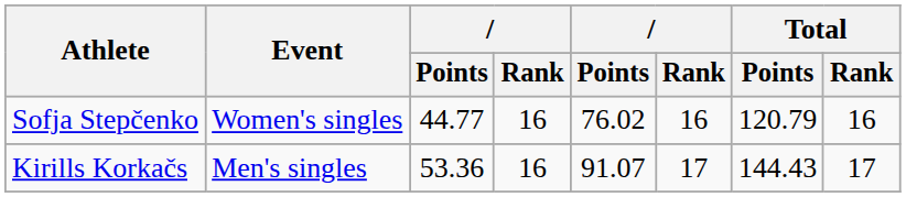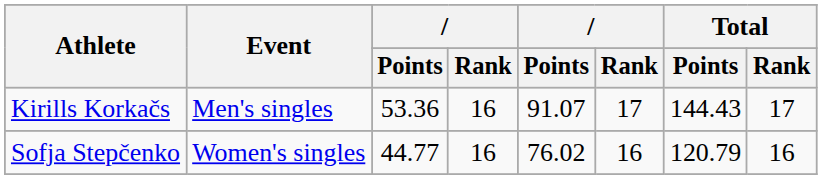 <table class="wikitable" style="font-size:90%">
 <tr>
 <th rowspan="2">Athlete</th>
 <th rowspan="2">Event</th>
 <th colspan="2">/</th>
 <th colspan="2">/</th>
 <th colspan="2">Total</th>
 </tr>
 <tr style="font-size:95%">
 <th>Points</th>
 <th>Rank</th>
 <th>Points</th>
 <th>Rank</th>
 <th>Points</th>
 <th>Rank</th>
 </tr>
 <tr align=center>
+<td align=left><a href='#'>Kirills Korkačs</a></td>
+<td align=left><a href='#'>Men's singles</a></td>
+<td>53.36</td>
+<td>16</td>
+<td>91.07</td>
+<td>17</td>
+<td>144.43</td>
+<td>17</td>
+</tr>
+<tr align=center>
 <td align=left><a href='#'>Sofja Stepčenko</a></td>
 <td align=left><a href='#'>Women's singles</a></td>
 <td>44.77</td>
 <td>16</td>
 <td>76.02</td>
 <td>16</td>
 <td>120.79</td>
 <td>16</td>
 </tr>
-<tr align=center>
-<td align=left><a href='#'>Kirills Korkačs</a></td>
-<td align=left><a href='#'>Men's singles</a></td>
-<td>53.36</td>
-<td>16</td>
-<td>91.07</td>
-<td>17</td>
-<td>144.43</td>
-<td>17</td>
-</tr>
 </table>
